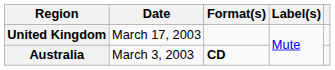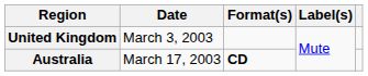 <table class="wikitable plainrowheaders">
 <tr>
 <th scope="col">Region</th>
 <th scope="col">Date</th>
 <th scope="col">Format(s)</th>
 <th scope="col">Label(s)</th>
 <th scope="col"></th>
 </tr>
 <tr>
 <th scope="row">United Kingdom</th>
-<td>March 17, 2003</td>
+<td>March 3, 2003</td>
 <td></td>
 <td rowspan="2"><a href='#'>Mute</a></td>
 <td></td>
 </tr>
 <tr>
 <th scope="row">Australia</th>
-<td>March 3, 2003</td>
+<td>March 17, 2003</td>
 <td><strong>CD</strong></td>
 <td></td>
 </tr>
 </table>
